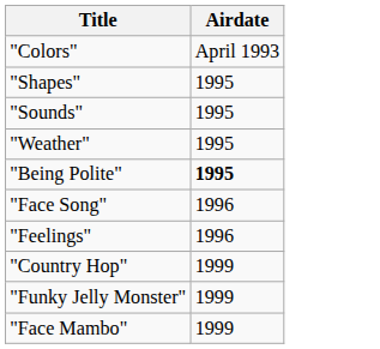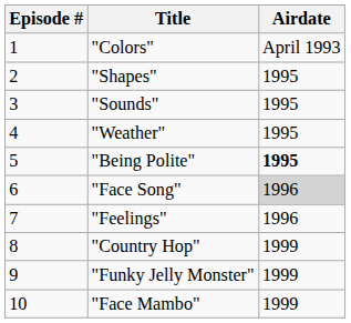 <table class="wikitable">
 <tr>
+<th>Episode #</th>
 <th>Title</th>
 <th>Airdate</th>
 </tr>
 <tr>
+<td>1</td>
 <td>"Colors"</td>
 <td>April 1993</td>
 </tr>
 <tr>
+<td>2</td>
 <td>"Shapes"</td>
 <td>1995</td>
 </tr>
 <tr>
+<td>3</td>
 <td>"Sounds"</td>
 <td>1995</td>
 </tr>
 <tr>
+<td>4</td>
 <td>"Weather"</td>
 <td>1995</td>
 </tr>
 <tr>
+<td>5</td>
 <td>"Being Polite"</td>
 <td><strong>1995</strong></td>
 </tr>
 <tr>
+<td>6</td>
 <td>"Face Song"</td>
-<td>1996</td>
+<td style="background: lightgrey;">1996</td>
 </tr>
 <tr>
+<td>7</td>
 <td>"Feelings"</td>
 <td>1996</td>
 </tr>
 <tr>
+<td>8</td>
 <td>"Country Hop"</td>
 <td>1999</td>
 </tr>
 <tr>
+<td>9</td>
 <td>"Funky Jelly Monster"</td>
 <td>1999</td>
 </tr>
 <tr>
+<td>10</td>
 <td>"Face Mambo"</td>
 <td>1999</td>
 </tr>
 </table>
